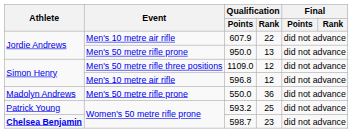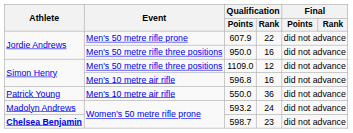 <table class="wikitable" style="font-size:90%">
 <tr>
 <th rowspan=2>Athlete</th>
 <th rowspan=2>Event</th>
 <th colspan=2>Qualification</th>
 <th colspan=2>Final</th>
 </tr>
 <tr style="font-size:95%">
 <th>Points</th>
 <th>Rank</th>
 <th>Points</th>
 <th>Rank</th>
 </tr>
 <tr align=center>
 <td align=left rowspan=2><a href='#'>Jordie Andrews</a></td>
-<td align=left><a href='#'>Men's 10 metre air rifle</a></td>
+<td align=left><a href='#'>Men's 50 metre rifle prone</a></td>
 <td>607.9</td>
 <td>22</td>
 <td colspan=2>did not advance</td>
 </tr>
 <tr align=center>
-<td align=left><a href='#'>Men's 50 metre rifle prone</a></td>
+<td align=left><a href='#'>Men's 50 metre rifle three positions</a></td>
 <td>950.0</td>
-<td>13</td>
+<td>16</td>
 <td colspan=2>did not advance</td>
 </tr>
 <tr align=center>
 <td align=left rowspan=2><a href='#'>Simon Henry</a></td>
 <td align=left><a href='#'>Men's 50 metre rifle three positions</a></td>
 <td>1109.0</td>
 <td>12</td>
 <td colspan=2>did not advance</td>
 </tr>
 <tr align=center>
 <td align=left><a href='#'>Men's 10 metre air rifle</a></td>
 <td>596.8</td>
-<td>12</td>
+<td>16</td>
 <td colspan=2>did not advance</td>
 </tr>
 <tr align=center>
-<td align=left><a href='#'>Madolyn Andrews</a></td>
-<td align=left><a href='#'>Men's 50 metre rifle prone</a></td>
+<td align=left><a href='#'>Patrick Young</a></td>
+<td align=left><a href='#'>Men's 10 metre air rifle</a></td>
 <td>550.0</td>
 <td>36</td>
 <td colspan=2>did not advance</td>
 </tr>
 <tr align=center>
-<td align=left><a href='#'>Patrick Young</a></td>
+<td align=left><a href='#'>Madolyn Andrews</a></td>
 <td align=left rowspan="2"><a href='#'>Women's 50 metre rifle prone</a></td>
 <td>593.2</td>
-<td>25</td>
+<td>24</td>
 <td colspan=2>did not advance</td>
 </tr>
 <tr align=center>
 <td align=left><strong><a href='#'>Chelsea Benjamin</a></strong></td>
 <td>598.7</td>
 <td>23</td>
 <td colspan=2>did not advance</td>
 </tr>
 </table>
